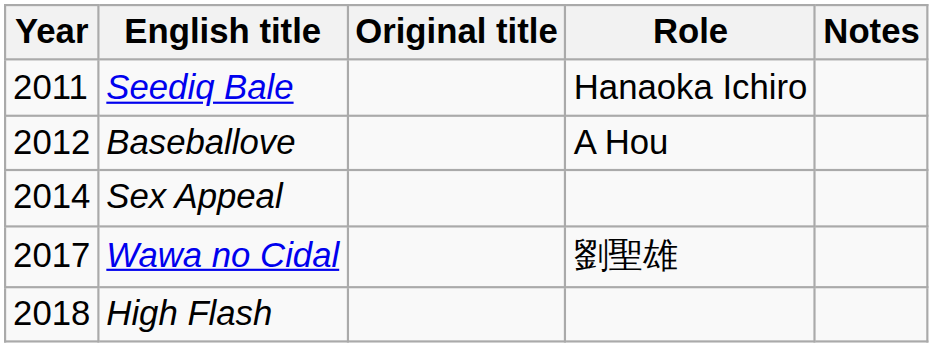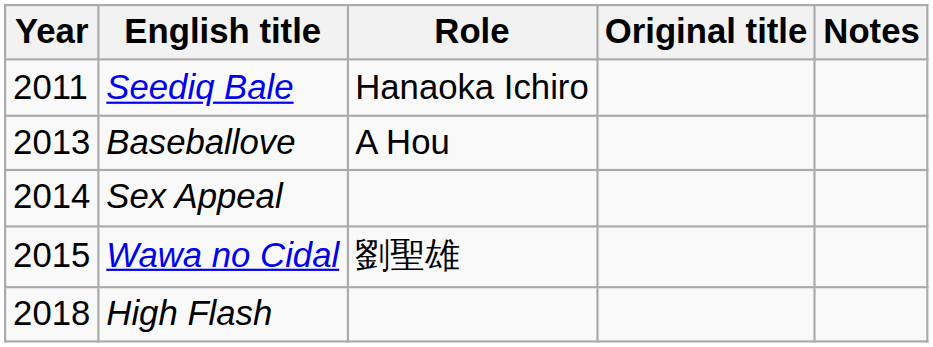 <table class="wikitable sortable">
 <tr>
 <th>Year</th>
 <th>English title</th>
+<th>Role</th>
 <th>Original title</th>
-<th>Role</th>
 <th class="unsortable">Notes</th>
 </tr>
 <tr>
 <td>2011</td>
 <td><em><a href='#'>Seediq Bale</a></em></td>
+<td>Hanaoka Ichiro</td>
 <td></td>
-<td>Hanaoka Ichiro</td>
 <td></td>
 </tr>
 <tr>
-<td>2012</td>
+<td>2013</td>
 <td><em>Baseballove</em></td>
+<td>A Hou</td>
 <td></td>
-<td>A Hou</td>
 <td></td>
 </tr>
 <tr>
 <td>2014</td>
 <td><em>Sex Appeal</em></td>
 <td></td>
 <td></td>
 <td></td>
 </tr>
 <tr>
-<td>2017</td>
+<td>2015</td>
 <td><em><a href='#'>Wawa no Cidal</a></em></td>
+<td>劉聖雄</td>
 <td></td>
-<td>劉聖雄</td>
 <td></td>
 </tr>
 <tr>
 <td>2018</td>
 <td><em>High Flash</em></td>
 <td></td>
 <td></td>
 <td></td>
 </tr>
 </table>
